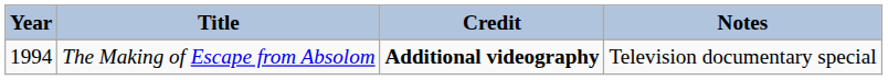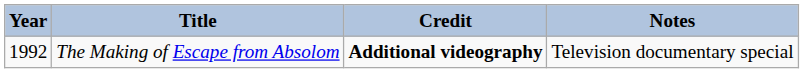 <table class="wikitable" style="font-size:95%;">
 <tr>
 <th style="background:#B0C4DE;">Year</th>
 <th style="background:#B0C4DE;">Title</th>
 <th style="background:#B0C4DE;">Credit</th>
 <th style="background:#B0C4DE;">Notes</th>
 </tr>
 <tr>
-<td>1994</td>
+<td>1992</td>
 <td><em>The Making of <a href='#'>Escape from Absolom</a></em></td>
 <td><strong>Additional videography</strong></td>
 <td>Television documentary special</td>
 </tr>
 </table>
